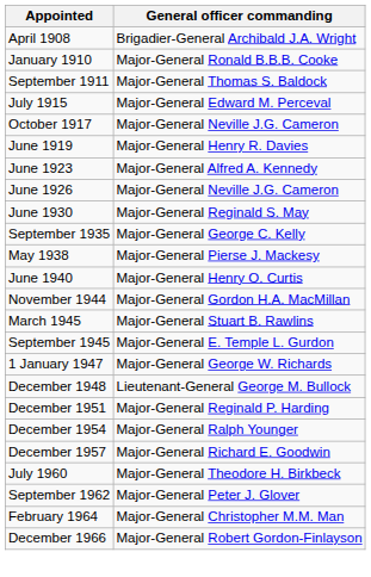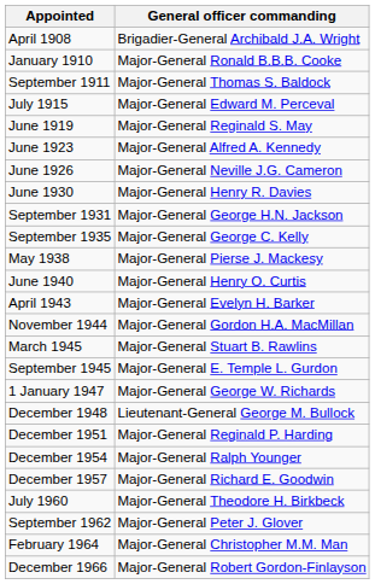 <table class="wikitable" style="text-align: left; border-spacing: 2px; border: 1px solid darkgray;">
 <tr>
 <th>Appointed</th>
 <th>General officer commanding</th>
 </tr>
 <tr>
 <td>April 1908</td>
 <td>Brigadier-General <a href='#'>Archibald J.A. Wright</a></td>
 </tr>
 <tr>
 <td>January 1910</td>
 <td>Major-General <a href='#'>Ronald B.B.B. Cooke</a></td>
 </tr>
 <tr>
 <td>September 1911</td>
 <td>Major-General <a href='#'>Thomas S. Baldock</a></td>
 </tr>
 <tr>
 <td>July 1915</td>
 <td>Major-General <a href='#'>Edward M. Perceval</a></td>
 </tr>
 <tr>
-<td>October 1917</td>
-<td>Major-General <a href='#'>Neville J.G. Cameron</a></td>
-</tr>
-<tr>
 <td>June 1919</td>
-<td>Major-General <a href='#'>Henry R. Davies</a></td>
+<td>Major-General <a href='#'>Reginald S. May</a></td>
 </tr>
 <tr>
 <td>June 1923</td>
 <td>Major-General <a href='#'>Alfred A. Kennedy</a></td>
 </tr>
 <tr>
 <td>June 1926</td>
 <td>Major-General <a href='#'>Neville J.G. Cameron</a></td>
 </tr>
 <tr>
 <td>June 1930</td>
-<td>Major-General <a href='#'>Reginald S. May</a></td>
+<td>Major-General <a href='#'>Henry R. Davies</a></td>
+</tr>
+<tr>
+<td>September 1931</td>
+<td>Major-General <a href='#'>George H.N. Jackson</a></td>
 </tr>
 <tr>
 <td>September 1935</td>
 <td>Major-General <a href='#'>George C. Kelly</a></td>
 </tr>
 <tr>
 <td>May 1938</td>
 <td>Major-General <a href='#'>Pierse J. Mackesy</a></td>
 </tr>
 <tr>
 <td>June 1940</td>
 <td>Major-General <a href='#'>Henry O. Curtis</a></td>
+</tr>
+<tr>
+<td>April 1943</td>
+<td>Major-General <a href='#'>Evelyn H. Barker</a></td>
 </tr>
 <tr>
 <td>November 1944</td>
 <td>Major-General <a href='#'>Gordon H.A. MacMillan</a></td>
 </tr>
 <tr>
 <td>March 1945</td>
 <td>Major-General <a href='#'>Stuart B. Rawlins</a></td>
 </tr>
 <tr>
 <td>September 1945</td>
 <td>Major-General <a href='#'>E. Temple L. Gurdon</a></td>
 </tr>
 <tr>
 <td>1 January 1947</td>
 <td>Major-General <a href='#'>George W. Richards</a></td>
 </tr>
 <tr>
 <td>December 1948</td>
 <td>Lieutenant-General <a href='#'>George M. Bullock</a></td>
 </tr>
 <tr>
 <td>December 1951</td>
 <td>Major-General <a href='#'>Reginald P. Harding</a></td>
 </tr>
 <tr>
 <td>December 1954</td>
 <td>Major-General <a href='#'>Ralph Younger</a></td>
 </tr>
 <tr>
 <td>December 1957</td>
 <td>Major-General <a href='#'>Richard E. Goodwin</a></td>
 </tr>
 <tr>
 <td>July 1960</td>
 <td>Major-General <a href='#'>Theodore H. Birkbeck</a></td>
 </tr>
 <tr>
 <td>September 1962</td>
 <td>Major-General <a href='#'>Peter J. Glover</a></td>
 </tr>
 <tr>
 <td>February 1964</td>
 <td>Major-General <a href='#'>Christopher M.M. Man</a></td>
 </tr>
 <tr>
 <td>December 1966</td>
 <td>Major-General <a href='#'>Robert Gordon-Finlayson</a></td>
 </tr>
 </table>
